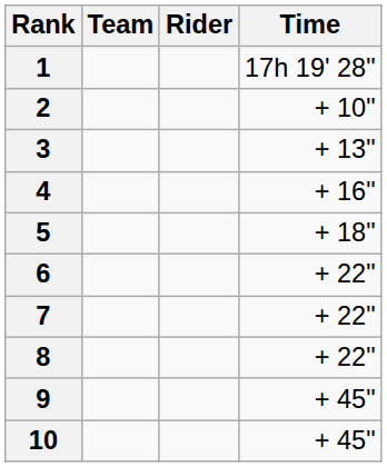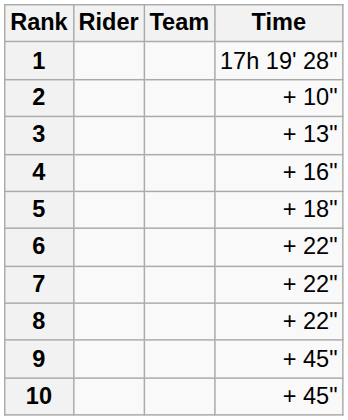 <table class="wikitable" margin-bottom:0;">
 <tr>
 <th scope="col">Rank</th>
+<th scope="col">Rider</th>
 <th scope="col">Team</th>
-<th scope="col">Rider</th>
 <th scope="col">Time</th>
 </tr>
 <tr>
 <th scope="row">1</th>
+<td> </td>
 <td></td>
-<td> </td>
 <td align="right">17h 19' 28"</td>
 </tr>
 <tr>
 <th scope="row">2</th>
 <td></td>
 <td></td>
 <td align="right">+ 10"</td>
 </tr>
 <tr>
 <th scope="row">3</th>
 <td></td>
 <td></td>
 <td align="right">+ 13"</td>
 </tr>
 <tr>
 <th scope="row">4</th>
 <td></td>
 <td></td>
 <td align="right">+ 16"</td>
 </tr>
 <tr>
 <th scope="row">5</th>
 <td></td>
 <td></td>
 <td align="right">+ 18"</td>
 </tr>
 <tr>
 <th scope="row">6</th>
 <td></td>
 <td></td>
 <td align="right">+ 22"</td>
 </tr>
 <tr>
 <th scope="row">7</th>
 <td></td>
 <td></td>
 <td align="right">+ 22"</td>
 </tr>
 <tr>
 <th scope="row">8</th>
 <td></td>
 <td></td>
 <td align="right">+ 22"</td>
 </tr>
 <tr>
 <th scope="row">9</th>
 <td></td>
 <td></td>
 <td align="right">+ 45"</td>
 </tr>
 <tr>
 <th scope="row">10</th>
 <td></td>
 <td></td>
 <td align="right">+ 45"</td>
 </tr>
 </table>
